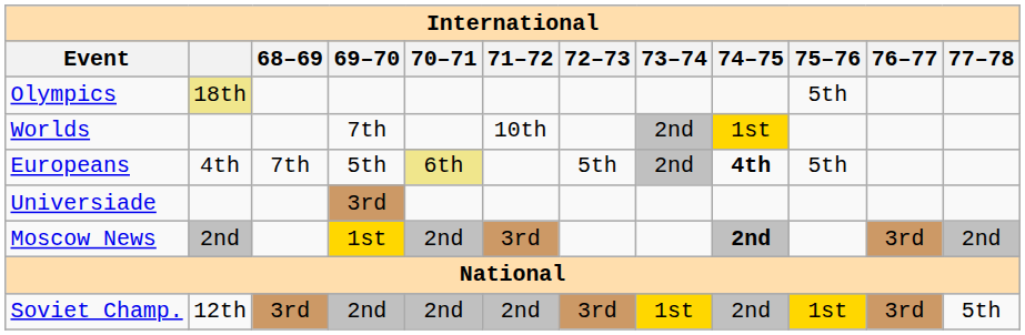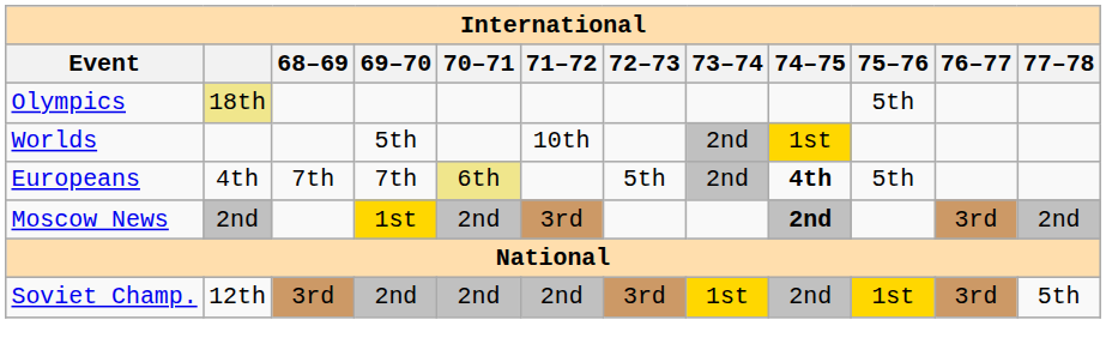 <table class="wikitable" style="text-align:center">
 <tr>
 <th style="background-color: #ffdead; " colspan=12 align=center>International</th>
 </tr>
 <tr>
 <th>Event</th>
 <th></th>
 <th>68–69</th>
 <th>69–70</th>
 <th>70–71</th>
 <th>71–72</th>
 <th>72–73</th>
 <th>73–74</th>
 <th>74–75</th>
 <th>75–76</th>
 <th>76–77</th>
 <th>77–78</th>
 </tr>
 <tr>
 <td align=left><a href='#'>Olympics</a></td>
 <td style="background: khaki;">18th</td>
 <td></td>
 <td></td>
 <td></td>
 <td></td>
 <td></td>
 <td></td>
 <td></td>
 <td>5th</td>
 <td></td>
 <td></td>
 </tr>
 <tr>
 <td align=left><a href='#'>Worlds</a></td>
 <td></td>
 <td></td>
-<td>7th</td>
+<td>5th</td>
 <td></td>
 <td>10th</td>
 <td></td>
 <td bgcolor=silver>2nd</td>
 <td bgcolor=gold>1st</td>
 <td></td>
 <td></td>
 <td></td>
 </tr>
 <tr>
 <td align=left><a href='#'>Europeans</a></td>
 <td>4th</td>
 <td>7th</td>
-<td>5th</td>
+<td>7th</td>
 <td style="background: khaki;">6th</td>
 <td></td>
 <td>5th</td>
 <td bgcolor=silver>2nd</td>
 <td><strong>4th</strong></td>
 <td>5th</td>
-<td></td>
-<td></td>
-</tr>
-<tr>
-<td align=left><a href='#'>Universiade</a></td>
-<td></td>
-<td></td>
-<td bgcolor=cc9966>3rd</td>
-<td></td>
-<td></td>
-<td></td>
-<td></td>
-<td></td>
-<td></td>
 <td></td>
 <td></td>
 </tr>
 <tr>
 <td align=left><a href='#'>Moscow News</a></td>
 <td bgcolor=silver>2nd</td>
 <td></td>
 <td bgcolor=gold>1st</td>
 <td bgcolor=silver>2nd</td>
 <td bgcolor=cc9966>3rd</td>
 <td></td>
 <td></td>
 <td bgcolor=silver><strong>2nd</strong></td>
 <td></td>
 <td bgcolor=cc9966>3rd</td>
 <td bgcolor=silver>2nd</td>
 </tr>
 <tr>
 <th style="background-color: #ffdead; " colspan=12 align=center>National</th>
 </tr>
 <tr>
 <td align=left><a href='#'>Soviet Champ.</a></td>
 <td>12th</td>
 <td bgcolor=cc9966>3rd</td>
 <td bgcolor=silver>2nd</td>
 <td bgcolor=silver>2nd</td>
 <td bgcolor=silver>2nd</td>
 <td bgcolor=cc9966>3rd</td>
 <td bgcolor=gold>1st</td>
 <td bgcolor=silver>2nd</td>
 <td bgcolor=gold>1st</td>
 <td bgcolor=cc9966>3rd</td>
 <td>5th</td>
 </tr>
 </table>
